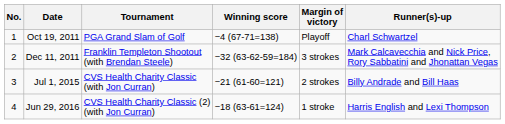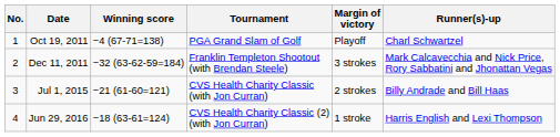 <table class="wikitable" style="font-size:95%;">
 <tr>
 <th>No.</th>
 <th>Date</th>
+<th>Winning score</th>
 <th>Tournament</th>
-<th>Winning score</th>
 <th>Margin of<br>victory</th>
 <th>Runner(s)-up</th>
 </tr>
 <tr>
 <td align=center>1</td>
 <td align=right>Oct 19, 2011</td>
+<td>−4 (67-71=138)</td>
 <td><a href='#'>PGA Grand Slam of Golf</a></td>
-<td>−4 (67-71=138)</td>
 <td>Playoff</td>
 <td> <a href='#'>Charl Schwartzel</a></td>
 </tr>
 <tr>
 <td align=center>2</td>
 <td align=right>Dec 11, 2011</td>
+<td>−32 (63-62-59=184)</td>
 <td><a href='#'>Franklin Templeton Shootout</a><br>(with  <a href='#'>Brendan Steele</a>)</td>
-<td>−32 (63-62-59=184)</td>
 <td>3 strokes</td>
 <td> <a href='#'>Mark Calcavecchia</a> and  <a href='#'>Nick Price</a>,<br> <a href='#'>Rory Sabbatini</a> and  <a href='#'>Jhonattan Vegas</a></td>
 </tr>
 <tr>
 <td align=center>3</td>
 <td align=right>Jul 1, 2015</td>
+<td>−21 (61-60=121)</td>
 <td><a href='#'>CVS Health Charity Classic</a><br>(with  <a href='#'>Jon Curran</a>)</td>
-<td>−21 (61-60=121)</td>
 <td>2 strokes</td>
 <td> <a href='#'>Billy Andrade</a> and  <a href='#'>Bill Haas</a></td>
 </tr>
 <tr>
 <td align=center>4</td>
 <td align=right>Jun 29, 2016</td>
+<td>−18 (63-61=124)</td>
 <td><a href='#'>CVS Health Charity Classic</a> (2)<br>(with  <a href='#'>Jon Curran</a>)</td>
-<td>−18 (63-61=124)</td>
 <td>1 stroke</td>
 <td> <a href='#'>Harris English</a> and  <a href='#'>Lexi Thompson</a></td>
 </tr>
 </table>
